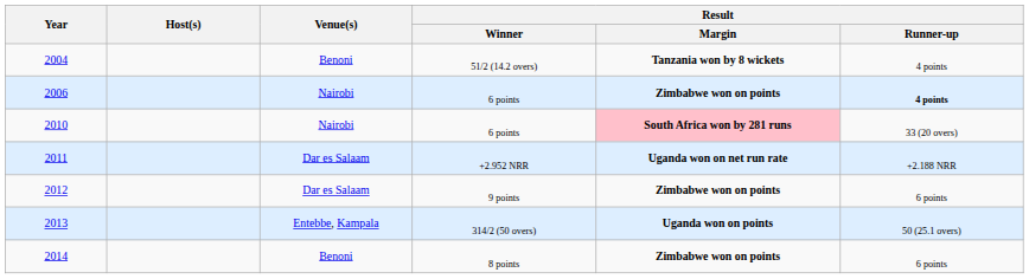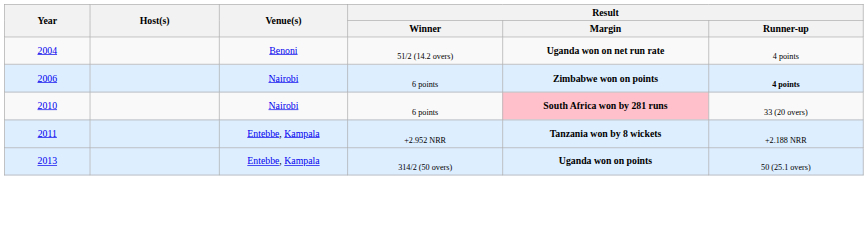 <table class="wikitable" style="font-size:90%; width: 100%; text-align: center;">
 <tr>
 <th rowspan=2 width=10%>Year</th>
 <th rowspan=2 width=15%>Host(s)</th>
 <th rowspan=2 width=15%>Venue(s)</th>
 <th colspan=3>Result</th>
 </tr>
 <tr>
 <th width=18%>Winner</th>
 <th width=24%>Margin</th>
 <th width=18%>Runner-up</th>
 </tr>
 <tr>
 <td><a href='#'>2004</a></td>
 <td></td>
 <td><a href='#'>Benoni</a></td>
 <td><br><small>51/2 (14.2 overs)</small></td>
-<td><strong>Tanzania won by 8 wickets</strong><br></td>
+<td><strong>Uganda won on net run rate</strong><br></td>
 <td><br><small>4 points</small></td>
 </tr>
 <tr style="background:#ddeeff">
 <td><a href='#'>2006</a></td>
 <td></td>
 <td><a href='#'>Nairobi</a></td>
 <td><br><small>6 points</small></td>
 <td><strong>Zimbabwe won on points</strong><br></td>
 <td><strong><br><small>4 points</small></strong></td>
 </tr>
 <tr>
 <td><a href='#'>2010</a></td>
 <td></td>
 <td><a href='#'>Nairobi</a></td>
 <td><br><small>6 points</small></td>
 <td style="background: pink;"><strong>South Africa won by 281 runs</strong><br></td>
 <td><br><small>33 (20 overs)</small></td>
 </tr>
 <tr style="background:#ddeeff">
 <td><a href='#'>2011</a></td>
 <td></td>
-<td><a href='#'>Dar es Salaam</a></td>
+<td><a href='#'>Entebbe</a>, <a href='#'>Kampala</a></td>
 <td><br><small>+2.952 NRR</small></td>
-<td><strong>Uganda won on net run rate</strong><br></td>
+<td><strong>Tanzania won by 8 wickets</strong><br></td>
 <td><br><small>+2.188 NRR</small></td>
-</tr>
-<tr>
-<td><a href='#'>2012</a></td>
-<td></td>
-<td><a href='#'>Dar es Salaam</a></td>
-<td><br><small>9 points</small></td>
-<td><strong>Zimbabwe won on points</strong><br></td>
-<td><br><small>6 points</small></td>
 </tr>
 <tr style="background:#ddeeff">
 <td><a href='#'>2013</a></td>
 <td></td>
 <td><a href='#'>Entebbe</a>, <a href='#'>Kampala</a></td>
 <td><br><small>314/2 (50 overs)</small></td>
 <td><strong>Uganda won on points</strong><br></td>
 <td><br><small>50 (25.1 overs)</small></td>
 </tr>
-<tr>
-<td><a href='#'>2014</a></td>
-<td></td>
-<td><a href='#'>Benoni</a></td>
-<td><br><small>8 points</small></td>
-<td><strong>Zimbabwe won on points</strong><br></td>
-<td><br><small>6 points</small></td>
-</tr>
 </table>
